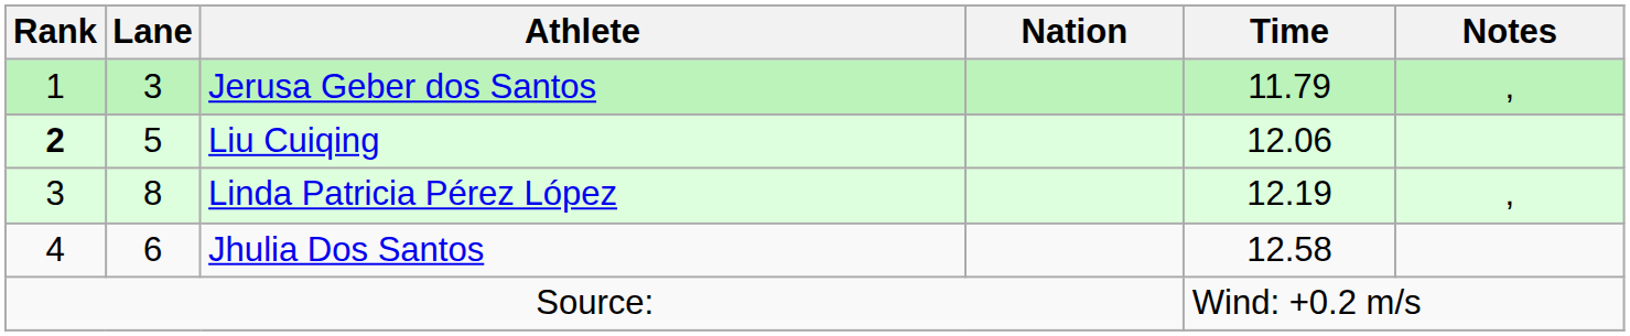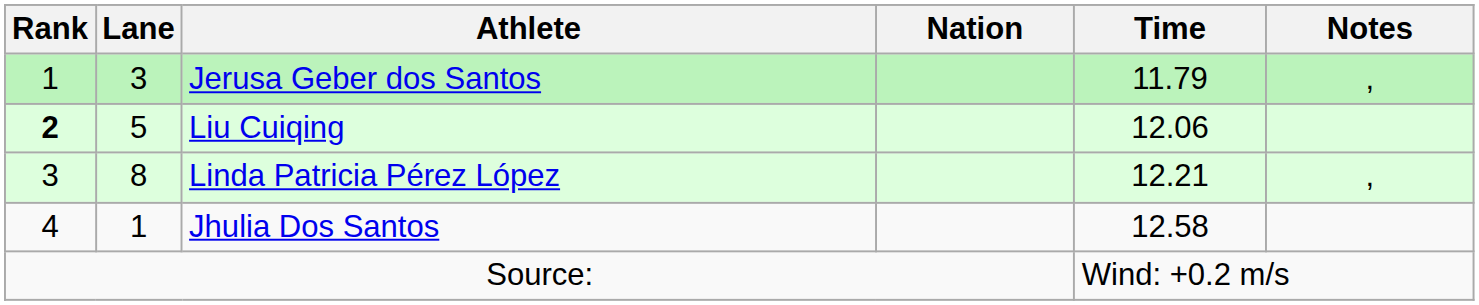 <table class="wikitable sortable" style="text-align:center;width: 60%;">
 <tr>
 <th scope="col" style="width: 10px;">Rank</th>
 <th scope="col" style="width: 10px;">Lane</th>
 <th scope="col">Athlete</th>
 <th scope="col">Nation</th>
 <th scope="col">Time</th>
 <th scope="col">Notes</th>
 </tr>
 <tr bgcolor=bbf3bb>
 <td>1</td>
 <td>3</td>
 <td align=left><a href='#'>Jerusa Geber dos Santos</a><br></td>
 <td align=left></td>
 <td>11.79</td>
 <td>, </td>
 </tr>
 <tr bgcolor=ddffdd>
 <td><strong>2</strong></td>
 <td>5</td>
 <td align=left><a href='#'>Liu Cuiqing</a><br></td>
 <td align=left></td>
 <td>12.06</td>
 <td></td>
 </tr>
 <tr bgcolor=ddffdd>
 <td>3</td>
 <td>8</td>
 <td align=left><a href='#'>Linda Patricia Pérez López</a><br></td>
 <td align=left></td>
-<td>12.19</td>
+<td>12.21</td>
 <td>, </td>
 </tr>
 <tr>
 <td>4</td>
-<td>6</td>
+<td>1</td>
 <td align=left><a href='#'>Jhulia Dos Santos</a><br></td>
 <td align=left></td>
 <td>12.58</td>
 <td></td>
 </tr>
 <tr class="sortbottom">
 <td colspan="4">Source:</td>
 <td colspan="2" style="text-align:left;">Wind: +0.2 m/s</td>
 </tr>
 </table>
